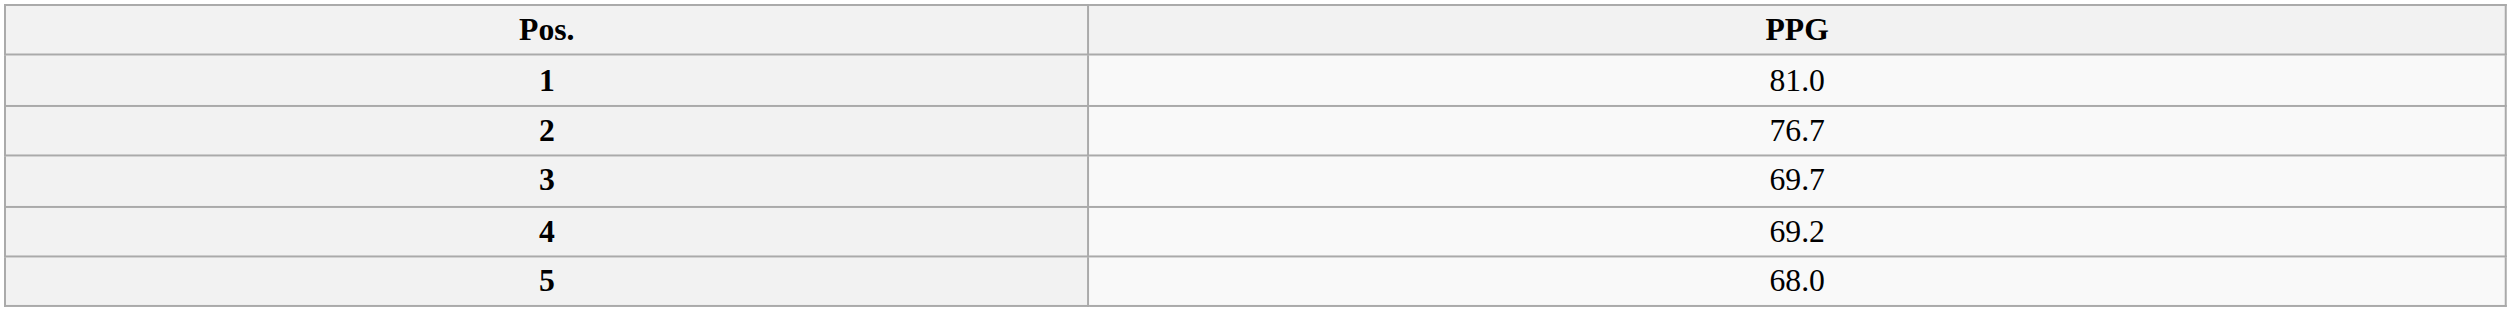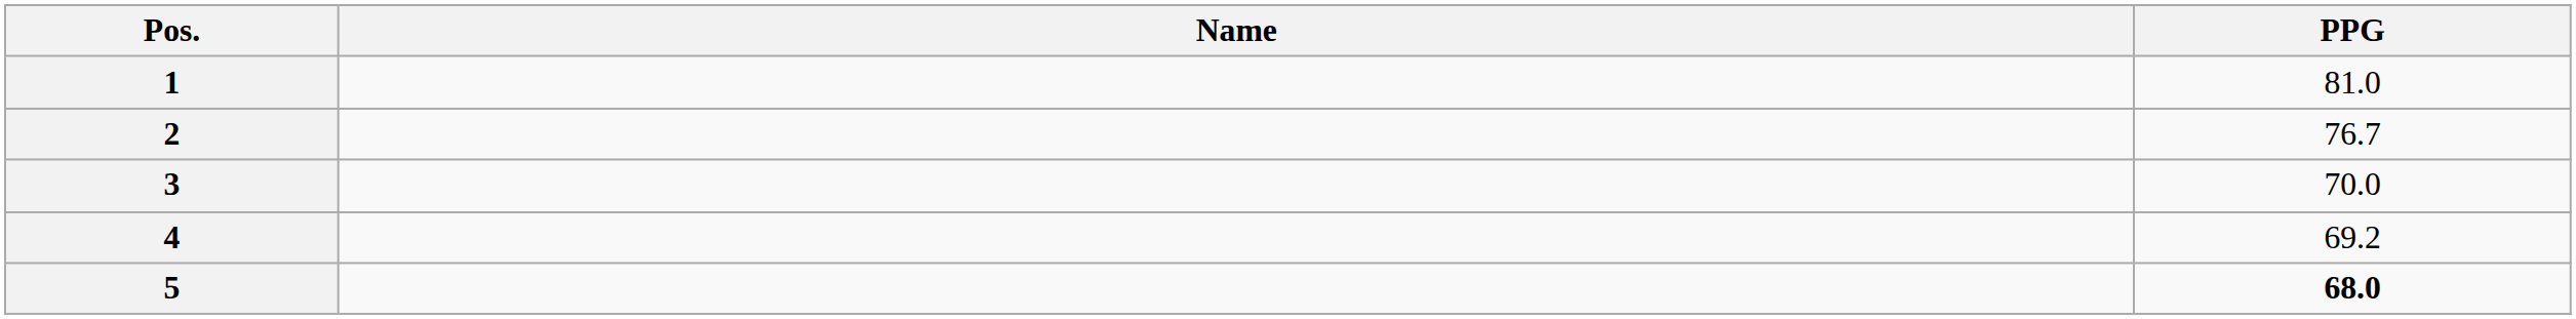 <table class=wikitable width=100% style="text-align:center;">
 <tr>
 <th width="13%">Pos.</th>
+<th width="70%">Name</th>
 <th width="17%">PPG</th>
 </tr>
 <tr>
 <th>1</th>
+<td align=left></td>
 <td>81.0</td>
 </tr>
 <tr>
 <th>2</th>
+<td align=left></td>
 <td>76.7</td>
 </tr>
 <tr>
 <th>3</th>
-<td>69.7</td>
+<td align=left></td>
+<td>70.0</td>
 </tr>
 <tr>
 <th>4</th>
+<td align=left></td>
 <td>69.2</td>
 </tr>
 <tr>
 <th>5</th>
-<td>68.0</td>
+<td align=left></td>
+<td><strong>68.0</strong></td>
 </tr>
 </table>
